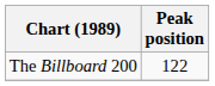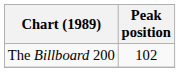 <table class="wikitable">
 <tr>
 <th>Chart (1989)</th>
 <th>Peak<br>position</th>
 </tr>
 <tr>
 <td>The <em>Billboard</em> 200</td>
-<td align="center">122</td>
+<td align="center">102</td>
 </tr>
 <tr>
 </tr>
 </table>
